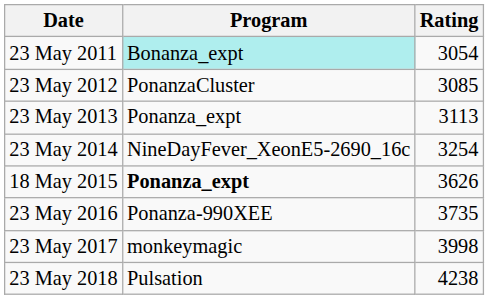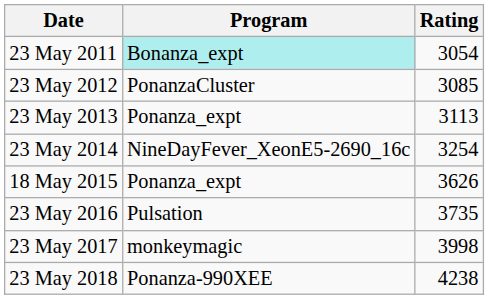 <table class="wikitable">
 <tr>
 <th>Date</th>
 <th>Program</th>
 <th>Rating</th>
 </tr>
 <tr>
 <td>23 May 2011</td>
 <td style="background: paleturquoise;">Bonanza_expt</td>
 <td style="text-align:right;">3054</td>
 </tr>
 <tr>
 <td>23 May 2012</td>
 <td>PonanzaCluster</td>
 <td style="text-align:right;">3085</td>
 </tr>
 <tr>
 <td>23 May 2013</td>
 <td>Ponanza_expt</td>
 <td style="text-align:right;">3113</td>
 </tr>
 <tr>
 <td>23 May 2014</td>
 <td>NineDayFever_XeonE5-2690_16c</td>
 <td style="text-align:right;">3254</td>
 </tr>
 <tr>
 <td>18 May 2015</td>
-<td><strong>Ponanza_expt</strong></td>
+<td>Ponanza_expt</td>
 <td style="text-align:right;">3626</td>
 </tr>
 <tr>
 <td>23 May 2016</td>
-<td>Ponanza-990XEE</td>
+<td>Pulsation</td>
 <td style="text-align:right;">3735</td>
 </tr>
 <tr>
 <td>23 May 2017</td>
 <td>monkeymagic</td>
 <td style="text-align:right;">3998</td>
 </tr>
 <tr>
 <td>23 May 2018</td>
-<td>Pulsation</td>
+<td>Ponanza-990XEE</td>
 <td style="text-align:right;">4238</td>
 </tr>
 </table>
